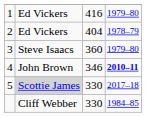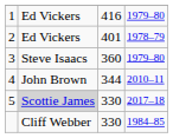 <table class="wikitable">
 <tr>
 </tr>
 <tr>
 <td>1</td>
 <td>Ed Vickers</td>
 <td>416</td>
 <td style="font-size:80%;"><a href='#'>1979–80</a></td>
 </tr>
 <tr>
 <td>2</td>
 <td>Ed Vickers</td>
-<td>404</td>
+<td>401</td>
 <td style="font-size:80%;"><a href='#'>1978–79</a></td>
 </tr>
 <tr>
 <td>3</td>
 <td>Steve Isaacs</td>
 <td>360</td>
 <td style="font-size:80%;"><a href='#'>1979–80</a></td>
 </tr>
 <tr>
 <td>4</td>
 <td>John Brown</td>
-<td>346</td>
-<td style="font-size:80%;"><strong><a href='#'>2010–11</a></strong></td>
+<td>344</td>
+<td style="font-size:80%;"><a href='#'>2010–11</a></td>
 </tr>
 <tr>
 <td>5</td>
 <td style="background: lightgrey;"><a href='#'>Scottie James</a></td>
 <td>330</td>
 <td style="font-size:80%;"><a href='#'>2017–18</a></td>
 </tr>
 <tr>
 <td></td>
 <td>Cliff Webber</td>
 <td>330</td>
 <td style="font-size:80%;"><a href='#'>1984–85</a></td>
 </tr>
 </table>
